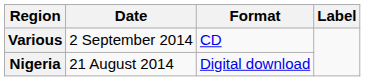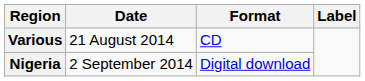 <table class="wikitable plainrowheaders">
 <tr>
 <th scope="col">Region</th>
 <th scope="col">Date</th>
 <th scope="col">Format</th>
 <th scope="col">Label</th>
 </tr>
 <tr>
 <th scope="row">Various</th>
-<td>2 September 2014</td>
+<td>21 August 2014</td>
 <td><a href='#'>CD</a></td>
 <td rowspan="2"></td>
 </tr>
 <tr>
 <th scope="row">Nigeria</th>
-<td>21 August 2014</td>
+<td>2 September 2014</td>
 <td><a href='#'>Digital download</a></td>
 </tr>
 </table>
